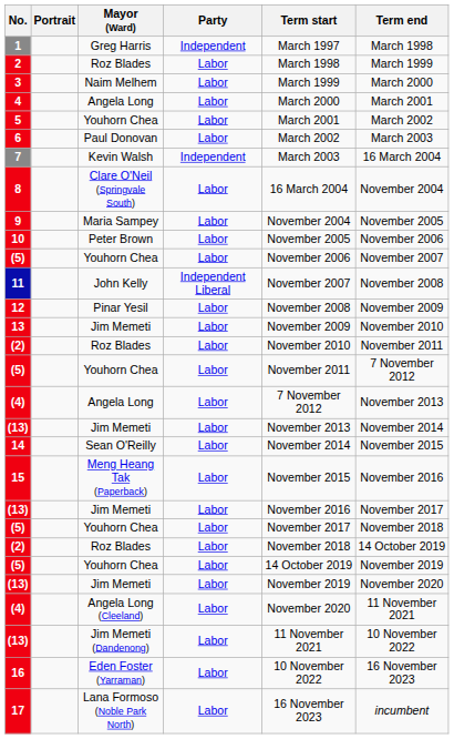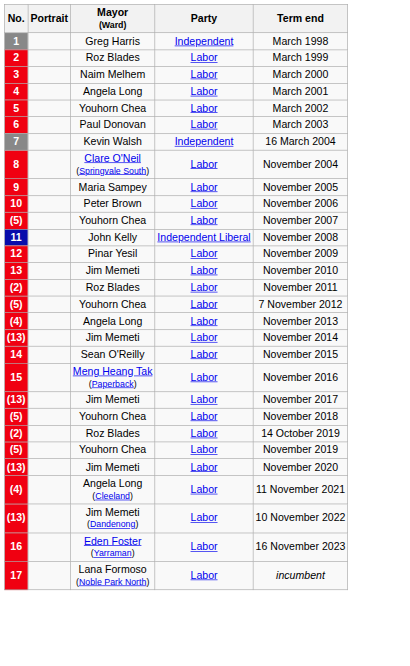 <table class="wikitable">
 <tr>
 <th>No.</th>
 <th>Portrait</th>
 <th>Mayor <br> <small> (Ward) </small></th>
 <th>Party</th>
-<th>Term start</th>
 <th>Term end</th>
 </tr>
 <tr>
 <th style="background:#888888; color:white">1</th>
 <td align="center"></td>
 <td align="center">Greg Harris</td>
 <td align="center"><a href='#'>Independent</a></td>
-<td align="center">March 1997</td>
 <td align="center">March 1998</td>
 </tr>
 <tr>
 <th style="background:#F00011; color:white">2</th>
 <td align="center"></td>
 <td align="center">Roz Blades</td>
 <td align="center"><a href='#'>Labor</a></td>
-<td align="center">March 1998</td>
 <td align="center">March 1999</td>
 </tr>
 <tr>
 <th style="background:#F00011; color:white">3</th>
 <td align="center"></td>
 <td align="center">Naim Melhem</td>
 <td align="center"><a href='#'>Labor</a></td>
-<td align="center">March 1999</td>
 <td align="center">March 2000</td>
 </tr>
 <tr>
 <th style="background:#F00011; color:white">4</th>
 <td align="center"></td>
 <td align="center">Angela Long</td>
 <td align="center"><a href='#'>Labor</a></td>
-<td align="center">March 2000</td>
 <td align="center">March 2001</td>
 </tr>
 <tr>
 <th style="background:#F00011; color:white">5</th>
 <td align="center"></td>
 <td align="center">Youhorn Chea</td>
 <td align="center"><a href='#'>Labor</a></td>
-<td align="center">March 2001</td>
 <td align="center">March 2002</td>
 </tr>
 <tr>
 <th style="background:#F00011; color:white">6</th>
 <td align="center"></td>
 <td align="center">Paul Donovan</td>
 <td align="center"><a href='#'>Labor</a></td>
-<td align="center">March 2002</td>
 <td align="center">March 2003</td>
 </tr>
 <tr>
 <th style="background:#888888; color:white">7</th>
 <td align="center"></td>
 <td align="center">Kevin Walsh</td>
 <td align="center"><a href='#'>Independent</a></td>
-<td align="center">March 2003</td>
 <td align="center">16 March 2004</td>
 </tr>
 <tr>
 <th style="background:#F00011; color:white">8</th>
 <td align="center"></td>
 <td align="center"><a href='#'>Clare O'Neil</a> <br> <small> (<a href='#'>Springvale South</a>) </small></td>
 <td align="center"><a href='#'>Labor</a></td>
-<td align="center">16 March 2004</td>
 <td align="center">November 2004</td>
 </tr>
 <tr>
 <th style="background:#F00011; color:white">9</th>
 <td align="center"></td>
 <td align="center">Maria Sampey</td>
 <td align="center"><a href='#'>Labor</a></td>
-<td align="center">November 2004</td>
 <td align="center">November 2005</td>
 </tr>
 <tr>
 <th style="background:#F00011; color:white">10</th>
 <td align="center"></td>
 <td align="center">Peter Brown</td>
 <td align="center"><a href='#'>Labor</a></td>
-<td align="center">November 2005</td>
 <td align="center">November 2006</td>
 </tr>
 <tr>
 <th style="background:#F00011; color:white">(5)</th>
 <td align="center"></td>
 <td align="center">Youhorn Chea</td>
 <td align="center"><a href='#'>Labor</a></td>
-<td align="center">November 2006</td>
 <td align="center">November 2007</td>
 </tr>
 <tr>
 <th style="background:#080CAB; color:white">11</th>
 <td align="center"></td>
 <td align="center">John Kelly</td>
 <td align="center"><a href='#'>Independent Liberal</a></td>
-<td align="center">November 2007</td>
 <td align="center">November 2008</td>
 </tr>
 <tr>
 <th style="background:#F00011; color:white">12</th>
 <td align="center"></td>
 <td align="center">Pinar Yesil</td>
 <td align="center"><a href='#'>Labor</a></td>
-<td align="center">November 2008</td>
 <td align="center">November 2009</td>
 </tr>
 <tr>
 <th style="background:#F00011; color:white">13</th>
 <td align="center"></td>
 <td align="center">Jim Memeti</td>
 <td align="center"><a href='#'>Labor</a></td>
-<td align="center">November 2009</td>
 <td align="center">November 2010</td>
 </tr>
 <tr>
 <th style="background:#F00011; color:white">(2)</th>
 <td align="center"></td>
 <td align="center">Roz Blades</td>
 <td align="center"><a href='#'>Labor</a></td>
-<td align="center">November 2010</td>
 <td align="center">November 2011</td>
 </tr>
 <tr>
 <th style="background:#F00011; color:white">(5)</th>
 <td align="center"></td>
 <td align="center">Youhorn Chea</td>
 <td align="center"><a href='#'>Labor</a></td>
-<td align="center">November 2011</td>
 <td align="center">7 November 2012</td>
 </tr>
 <tr>
 <th style="background:#F00011; color:white">(4)</th>
 <td align="center"></td>
 <td align="center">Angela Long</td>
 <td align="center"><a href='#'>Labor</a></td>
-<td align="center">7 November 2012</td>
 <td align="center">November 2013</td>
 </tr>
 <tr>
 <th style="background:#F00011; color:white">(13)</th>
 <td align="center"></td>
 <td align="center">Jim Memeti</td>
 <td align="center"><a href='#'>Labor</a></td>
-<td align="center">November 2013</td>
 <td align="center">November 2014</td>
 </tr>
 <tr>
 <th style="background:#F00011; color:white">14</th>
 <td align="center"></td>
 <td align="center">Sean O'Reilly</td>
 <td align="center"><a href='#'>Labor</a></td>
-<td align="center">November 2014</td>
 <td align="center">November 2015</td>
 </tr>
 <tr>
 <th style="background:#F00011; color:white">15</th>
 <td align="center"></td>
 <td align="center"><a href='#'>Meng Heang Tak</a> <br> <small> (<a href='#'>Paperback</a>) </small></td>
 <td align="center"><a href='#'>Labor</a></td>
-<td align="center">November 2015</td>
 <td align="center">November 2016</td>
 </tr>
 <tr>
 <th style="background:#F00011; color:white">(13)</th>
 <td align="center"></td>
 <td align="center">Jim Memeti</td>
 <td align="center"><a href='#'>Labor</a></td>
-<td align="center">November 2016</td>
 <td align="center">November 2017</td>
 </tr>
 <tr>
 <th style="background:#F00011; color:white">(5)</th>
 <td align="center"></td>
 <td align="center">Youhorn Chea</td>
 <td align="center"><a href='#'>Labor</a></td>
-<td align="center">November 2017</td>
 <td align="center">November 2018</td>
 </tr>
 <tr>
 <th style="background:#F00011; color:white">(2)</th>
 <td align="center"></td>
 <td align="center">Roz Blades</td>
 <td align="center"><a href='#'>Labor</a></td>
-<td align="center">November 2018</td>
 <td align="center">14 October 2019</td>
 </tr>
 <tr>
 <th style="background:#F00011; color:white">(5)</th>
 <td align="center"></td>
 <td align="center">Youhorn Chea</td>
 <td align="center"><a href='#'>Labor</a></td>
-<td align="center">14 October 2019</td>
 <td align="center">November 2019</td>
 </tr>
 <tr>
 <th style="background:#F00011; color:white">(13)</th>
 <td align="center"></td>
 <td align="center">Jim Memeti</td>
 <td align="center"><a href='#'>Labor</a></td>
-<td align="center">November 2019</td>
 <td align="center">November 2020</td>
 </tr>
 <tr>
 <th style="background:#F00011; color:white">(4)</th>
 <td align="center"></td>
 <td align="center">Angela Long <br> <small> (<a href='#'>Cleeland</a>) </small></td>
 <td align="center"><a href='#'>Labor</a></td>
-<td align="center">November 2020</td>
 <td align="center">11 November 2021</td>
 </tr>
 <tr>
 <th style="background:#F00011; color:white">(13)</th>
 <td align="center"></td>
 <td align="center">Jim Memeti <br> <small> (<a href='#'>Dandenong</a>) </small></td>
 <td align="center"><a href='#'>Labor</a></td>
-<td align="center">11 November 2021</td>
 <td align="center">10 November 2022</td>
 </tr>
 <tr>
 <th style="background:#F00011; color:white">16</th>
 <td align="center"></td>
 <td align="center"><a href='#'>Eden Foster</a> <br> <small> (<a href='#'>Yarraman</a>) </small></td>
 <td align="center"><a href='#'>Labor</a></td>
-<td align="center">10 November 2022</td>
 <td align="center">16 November 2023</td>
 </tr>
 <tr>
 <th style="background:#F00011; color:white">17</th>
 <td align="center"></td>
 <td align="center">Lana Formoso <br> <small> (<a href='#'>Noble Park North</a>) </small></td>
 <td align="center"><a href='#'>Labor</a></td>
-<td align="center">16 November 2023</td>
 <td align="center"><em>incumbent</em></td>
 </tr>
 </table>
